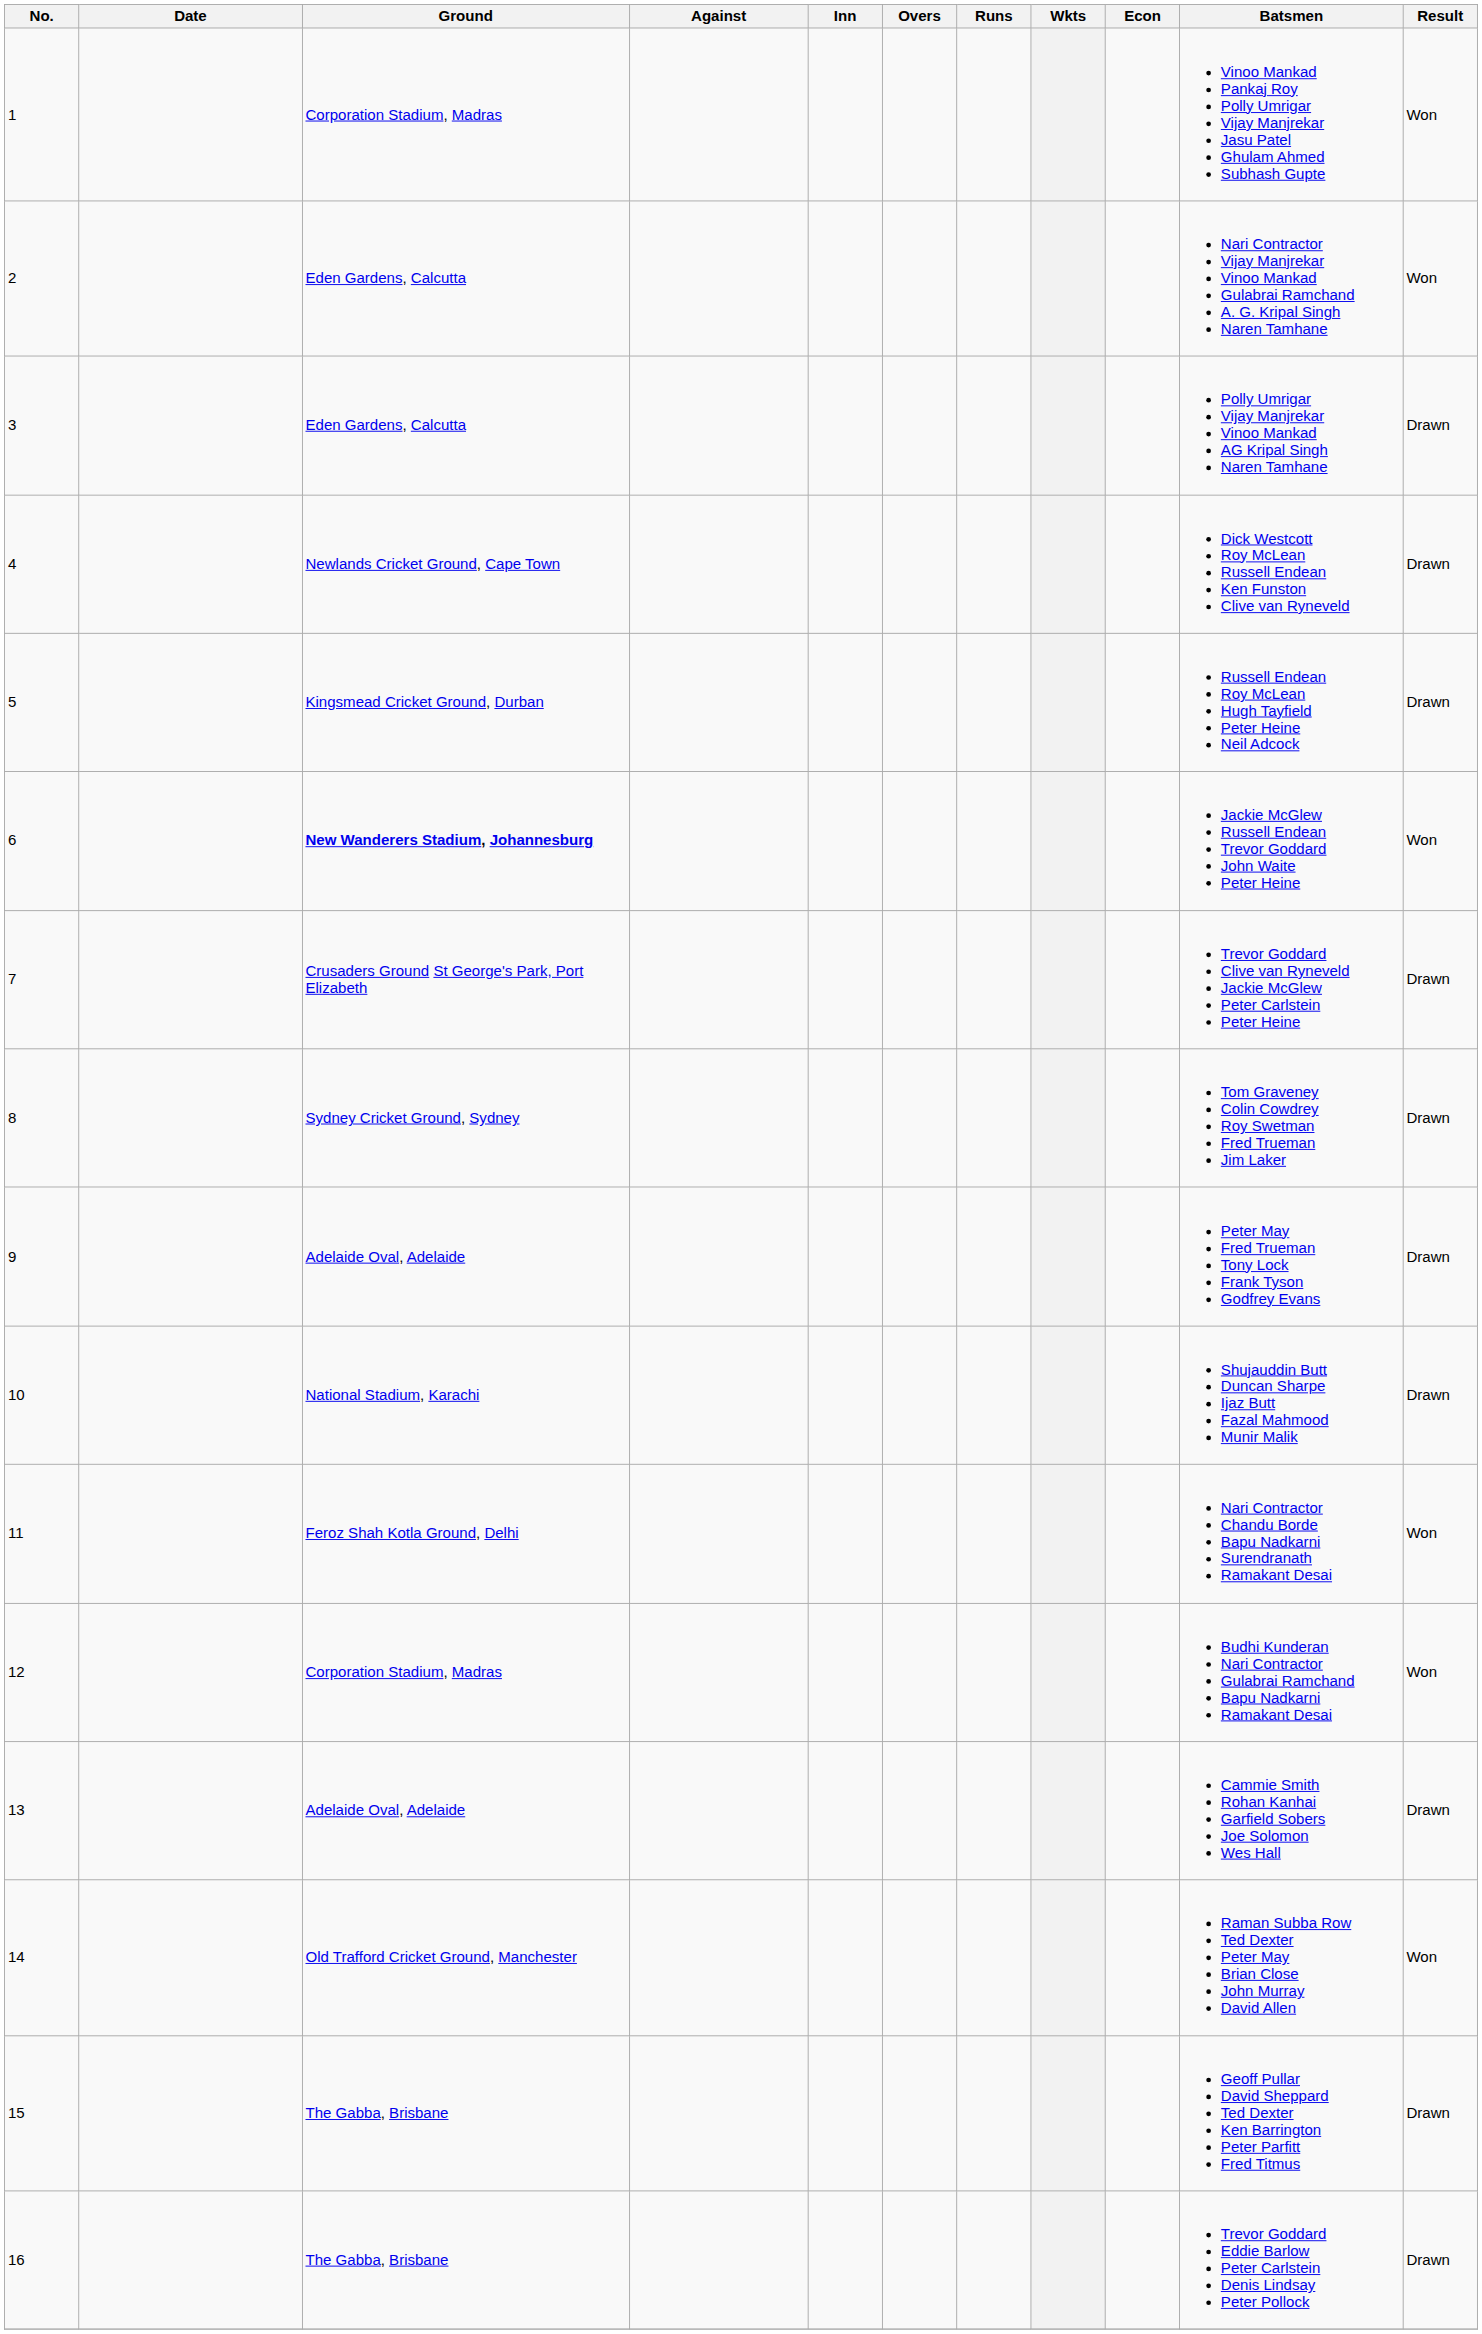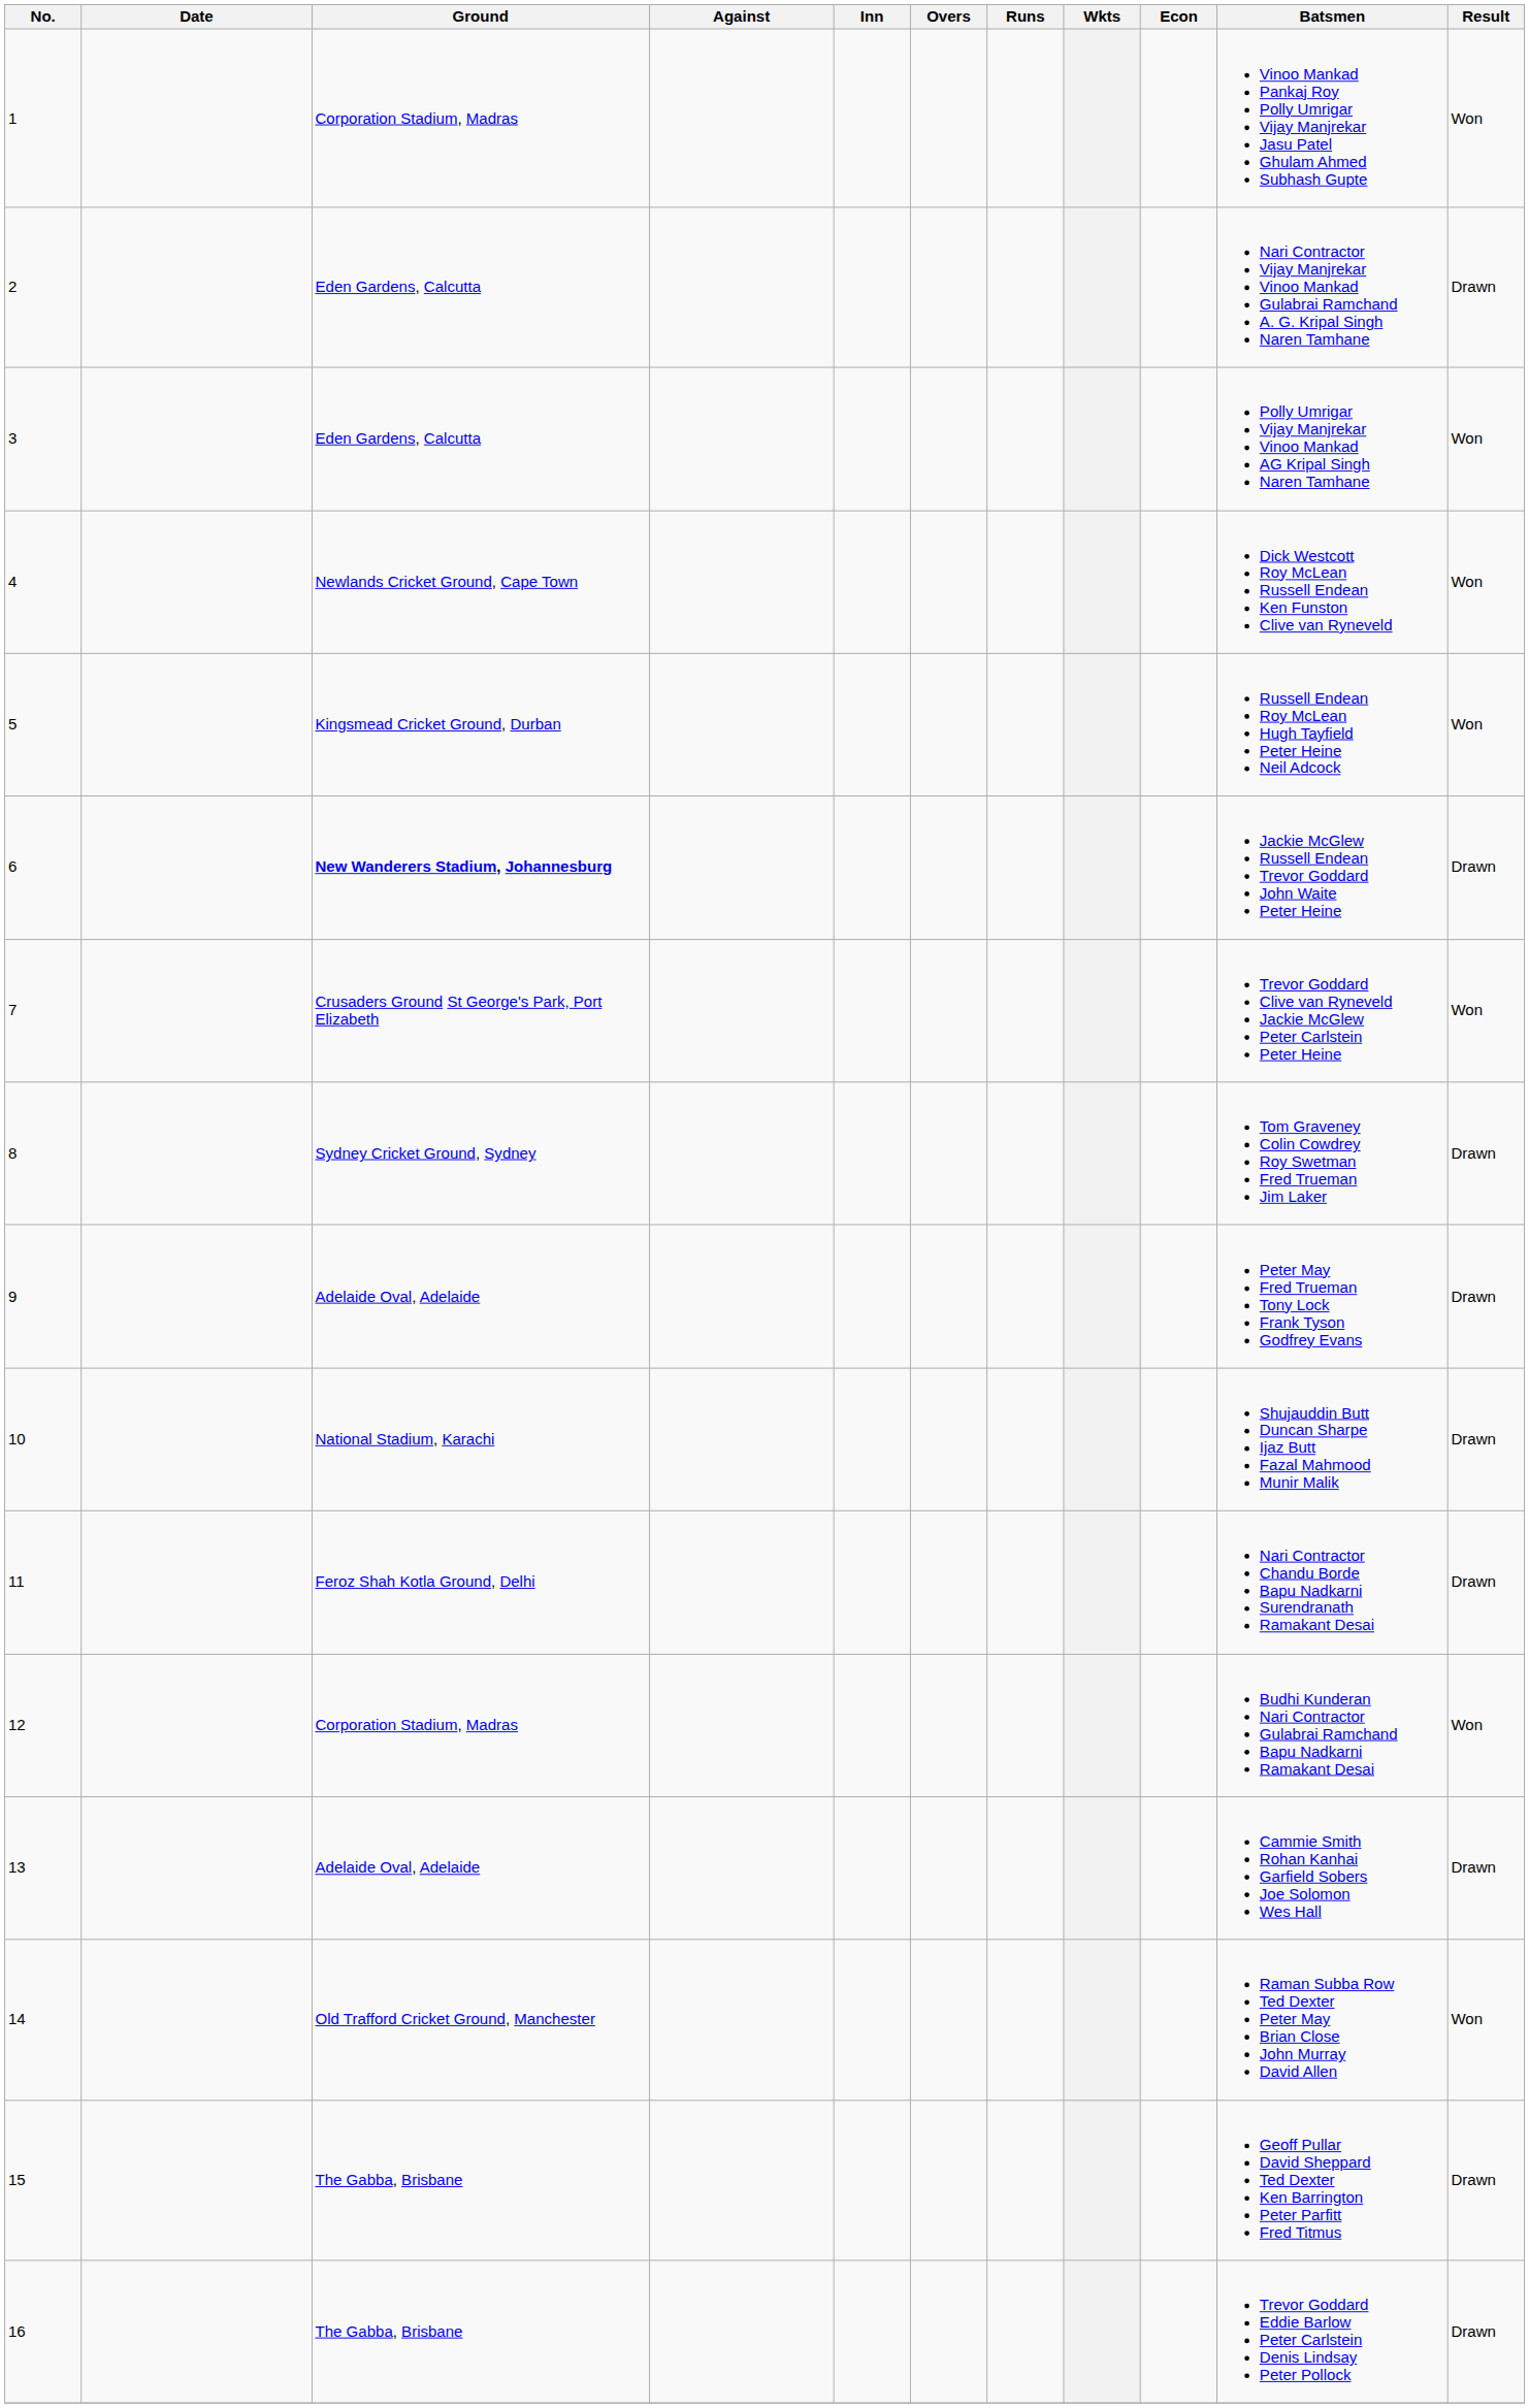 <table class="wikitable plainrowheaders sortable">
 <tr>
 <th style="width:5%;">No.</th>
 <th style="width:15%;">Date</th>
 <th style="width:22%;">Ground</th>
 <th style="width:12%;">Against</th>
 <th style="width:5%;">Inn</th>
 <th style="width:5%;">Overs</th>
 <th style="width:5%;">Runs</th>
 <th style="width:5%;">Wkts</th>
 <th style="width:5%;">Econ</th>
 <th style="width:15%;" class="unsortable">Batsmen</th>
 <th style="width:5%;">Result</th>
 </tr>
 <tr>
 <td>1</td>
 <td></td>
 <td><a href='#'>Corporation Stadium</a>, <a href='#'>Madras</a></td>
 <td></td>
 <td></td>
 <td></td>
 <td></td>
 <th scope="row"></th>
 <td></td>
 <td><br><ul><li><a href='#'>Vinoo Mankad</a></li><li><a href='#'>Pankaj Roy</a></li><li><a href='#'>Polly Umrigar</a></li><li><a href='#'>Vijay Manjrekar</a></li><li><a href='#'>Jasu Patel</a></li><li><a href='#'>Ghulam Ahmed</a></li><li><a href='#'>Subhash Gupte</a></li></ul></td>
 <td>Won</td>
 </tr>
 <tr>
 <td>2</td>
 <td></td>
 <td><a href='#'>Eden Gardens</a>, <a href='#'>Calcutta</a></td>
 <td></td>
 <td></td>
 <td></td>
 <td></td>
 <th scope="row"></th>
 <td></td>
 <td><br><ul><li><a href='#'>Nari Contractor</a></li><li><a href='#'>Vijay Manjrekar</a></li><li><a href='#'>Vinoo Mankad</a></li><li><a href='#'>Gulabrai Ramchand</a></li><li><a href='#'>A. G. Kripal Singh</a></li><li><a href='#'>Naren Tamhane</a></li></ul></td>
-<td>Won</td>
+<td>Drawn</td>
 </tr>
 <tr>
 <td>3</td>
 <td></td>
 <td><a href='#'>Eden Gardens</a>, <a href='#'>Calcutta</a></td>
 <td></td>
 <td></td>
 <td></td>
 <td></td>
 <th scope="row"></th>
 <td></td>
 <td><br><ul><li><a href='#'>Polly Umrigar</a></li><li><a href='#'>Vijay Manjrekar</a></li><li><a href='#'>Vinoo Mankad</a></li><li><a href='#'>AG Kripal Singh</a></li><li><a href='#'>Naren Tamhane</a></li></ul></td>
-<td>Drawn</td>
+<td>Won</td>
 </tr>
 <tr>
 <td>4</td>
 <td></td>
 <td><a href='#'>Newlands Cricket Ground</a>, <a href='#'>Cape Town</a></td>
 <td></td>
 <td></td>
 <td></td>
 <td></td>
 <th scope="row"></th>
 <td></td>
 <td><br><ul><li><a href='#'>Dick Westcott</a></li><li><a href='#'>Roy McLean</a></li><li><a href='#'>Russell Endean</a></li><li><a href='#'>Ken Funston</a></li><li><a href='#'>Clive van Ryneveld</a></li></ul></td>
-<td>Drawn</td>
+<td>Won</td>
 </tr>
 <tr>
 <td>5</td>
 <td></td>
 <td><a href='#'>Kingsmead Cricket Ground</a>, <a href='#'>Durban</a></td>
 <td></td>
 <td></td>
 <td></td>
 <td></td>
 <th scope="row"></th>
 <td></td>
 <td><br><ul><li><a href='#'>Russell Endean</a></li><li><a href='#'>Roy McLean</a></li><li><a href='#'>Hugh Tayfield</a></li><li><a href='#'>Peter Heine</a></li><li><a href='#'>Neil Adcock</a></li></ul></td>
-<td>Drawn</td>
+<td>Won</td>
 </tr>
 <tr>
 <td>6</td>
 <td></td>
 <td><strong><a href='#'>New Wanderers Stadium</a>, <a href='#'>Johannesburg</a></strong></td>
 <td></td>
 <td></td>
 <td></td>
 <td></td>
 <th scope="row"></th>
 <td></td>
 <td><br><ul><li><a href='#'>Jackie McGlew</a></li><li><a href='#'>Russell Endean</a></li><li><a href='#'>Trevor Goddard</a></li><li><a href='#'>John Waite</a></li><li><a href='#'>Peter Heine</a></li></ul></td>
-<td>Won</td>
+<td>Drawn</td>
 </tr>
 <tr>
 <td>7</td>
 <td></td>
 <td><a href='#'>Crusaders Ground</a> <a href='#'>St George's Park, Port Elizabeth</a></td>
 <td></td>
 <td></td>
 <td></td>
 <td></td>
 <th scope="row"></th>
 <td></td>
 <td><br><ul><li><a href='#'>Trevor Goddard</a></li><li><a href='#'>Clive van Ryneveld</a></li><li><a href='#'>Jackie McGlew</a></li><li><a href='#'>Peter Carlstein</a></li><li><a href='#'>Peter Heine</a></li></ul></td>
-<td>Drawn</td>
+<td>Won</td>
 </tr>
 <tr>
 <td>8</td>
 <td></td>
 <td><a href='#'>Sydney Cricket Ground</a>, <a href='#'>Sydney</a></td>
 <td></td>
 <td></td>
 <td></td>
 <td></td>
 <th scope="row"></th>
 <td></td>
 <td><br><ul><li><a href='#'>Tom Graveney</a></li><li><a href='#'>Colin Cowdrey</a></li><li><a href='#'>Roy Swetman</a></li><li><a href='#'>Fred Trueman</a></li><li><a href='#'>Jim Laker</a></li></ul></td>
 <td>Drawn</td>
 </tr>
 <tr>
 <td>9</td>
 <td></td>
 <td><a href='#'>Adelaide Oval</a>, <a href='#'>Adelaide</a></td>
 <td></td>
 <td></td>
 <td></td>
 <td></td>
 <th scope="row"></th>
 <td></td>
 <td><br><ul><li><a href='#'>Peter May</a></li><li><a href='#'>Fred Trueman</a></li><li><a href='#'>Tony Lock</a></li><li><a href='#'>Frank Tyson</a></li><li><a href='#'>Godfrey Evans</a></li></ul></td>
 <td>Drawn</td>
 </tr>
 <tr>
 <td>10</td>
 <td></td>
 <td><a href='#'>National Stadium</a>, <a href='#'>Karachi</a></td>
 <td></td>
 <td></td>
 <td></td>
 <td></td>
 <th scope="row"></th>
 <td></td>
 <td><br><ul><li><a href='#'>Shujauddin Butt</a></li><li><a href='#'>Duncan Sharpe</a></li><li><a href='#'>Ijaz Butt</a></li><li><a href='#'>Fazal Mahmood</a></li><li><a href='#'>Munir Malik</a></li></ul></td>
 <td>Drawn</td>
 </tr>
 <tr>
 <td>11</td>
 <td></td>
 <td><a href='#'>Feroz Shah Kotla Ground</a>, <a href='#'>Delhi</a></td>
 <td></td>
 <td></td>
 <td></td>
 <td></td>
 <th scope="row"></th>
 <td></td>
 <td><br><ul><li><a href='#'>Nari Contractor</a></li><li><a href='#'>Chandu Borde</a></li><li><a href='#'>Bapu Nadkarni</a></li><li><a href='#'>Surendranath</a></li><li><a href='#'>Ramakant Desai</a></li></ul></td>
-<td>Won</td>
+<td>Drawn</td>
 </tr>
 <tr>
 <td>12</td>
 <td></td>
 <td><a href='#'>Corporation Stadium</a>, <a href='#'>Madras</a></td>
 <td></td>
 <td></td>
 <td></td>
 <td></td>
 <th scope="row"></th>
 <td></td>
 <td><br><ul><li><a href='#'>Budhi Kunderan</a></li><li><a href='#'>Nari Contractor</a></li><li><a href='#'>Gulabrai Ramchand</a></li><li><a href='#'>Bapu Nadkarni</a></li><li><a href='#'>Ramakant Desai</a></li></ul></td>
 <td>Won</td>
 </tr>
 <tr>
 <td>13</td>
 <td></td>
 <td><a href='#'>Adelaide Oval</a>, <a href='#'>Adelaide</a></td>
 <td></td>
 <td></td>
 <td></td>
 <td></td>
 <th scope="row"></th>
 <td></td>
 <td><br><ul><li><a href='#'>Cammie Smith</a></li><li><a href='#'>Rohan Kanhai</a></li><li><a href='#'>Garfield Sobers</a></li><li><a href='#'>Joe Solomon</a></li><li><a href='#'>Wes Hall</a></li></ul></td>
 <td>Drawn</td>
 </tr>
 <tr>
 <td>14</td>
 <td></td>
 <td><a href='#'>Old Trafford Cricket Ground</a>, <a href='#'>Manchester</a></td>
 <td></td>
 <td></td>
 <td></td>
 <td></td>
 <th scope="row"></th>
 <td></td>
 <td><br><ul><li><a href='#'>Raman Subba Row</a></li><li><a href='#'>Ted Dexter</a></li><li><a href='#'>Peter May</a></li><li><a href='#'>Brian Close</a></li><li><a href='#'>John Murray</a></li><li><a href='#'>David Allen</a></li></ul></td>
 <td>Won</td>
 </tr>
 <tr>
 <td>15</td>
 <td></td>
 <td><a href='#'>The Gabba</a>, <a href='#'>Brisbane</a></td>
 <td></td>
 <td></td>
 <td></td>
 <td></td>
 <th scope="row"></th>
 <td></td>
 <td><br><ul><li><a href='#'>Geoff Pullar</a></li><li><a href='#'>David Sheppard</a></li><li><a href='#'>Ted Dexter</a></li><li><a href='#'>Ken Barrington</a></li><li><a href='#'>Peter Parfitt</a></li><li><a href='#'>Fred Titmus</a></li></ul></td>
 <td>Drawn</td>
 </tr>
 <tr>
 <td>16</td>
 <td></td>
 <td><a href='#'>The Gabba</a>, <a href='#'>Brisbane</a></td>
 <td></td>
 <td></td>
 <td></td>
 <td></td>
 <th scope="row"></th>
 <td></td>
 <td><br><ul><li><a href='#'>Trevor Goddard</a></li><li><a href='#'>Eddie Barlow</a></li><li><a href='#'>Peter Carlstein</a></li><li><a href='#'>Denis Lindsay</a></li><li><a href='#'>Peter Pollock</a></li></ul></td>
 <td>Drawn</td>
 </tr>
 <tr>
 </tr>
 </table>
